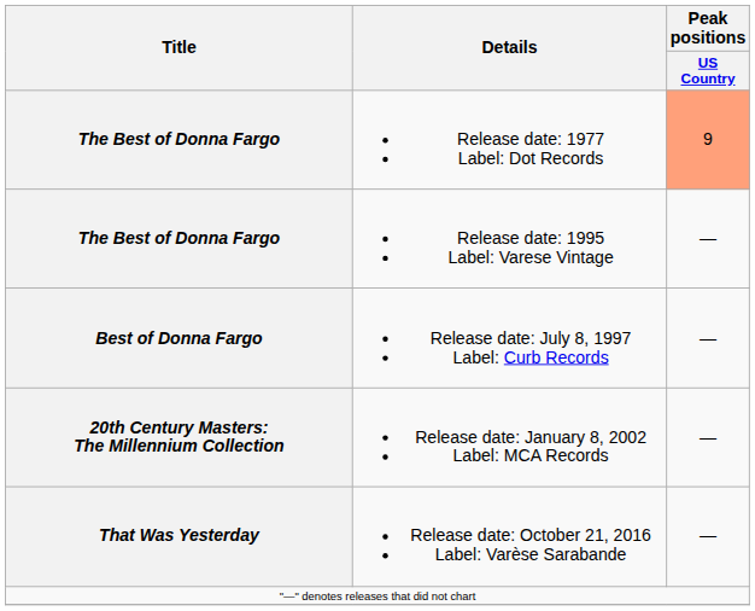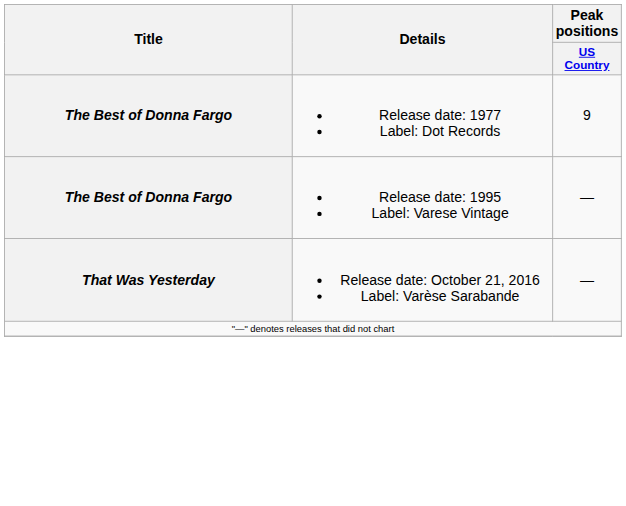 <table class="wikitable plainrowheaders" style="text-align:center;">
 <tr>
 <th rowspan="2" style="width:20em;">Title</th>
 <th rowspan="2" style="width:18em;">Details</th>
 <th colspan="1">Peak positions</th>
 </tr>
 <tr style="font-size:smaller;">
 <th width="65"><a href='#'>US Country</a><br></th>
 </tr>
 <tr>
 <th scope="row"><em>The Best of Donna Fargo</em></th>
 <td><br><ul><li>Release date: 1977</li><li>Label: Dot Records</li></ul></td>
-<td style="background: lightsalmon;">9</td>
+<td>9</td>
 </tr>
 <tr>
 <th scope="row"><em>The Best of Donna Fargo</em></th>
 <td><br><ul><li>Release date: 1995</li><li>Label: Varese Vintage</li></ul></td>
-<td>—</td>
-</tr>
-<tr>
-<th scope="row"><em>Best of Donna Fargo</em></th>
-<td><br><ul><li>Release date: July 8, 1997</li><li>Label: <a href='#'>Curb Records</a></li></ul></td>
-<td>—</td>
-</tr>
-<tr>
-<th scope="row"><em>20th Century Masters:<br>The Millennium Collection</em></th>
-<td><br><ul><li>Release date: January 8, 2002</li><li>Label: MCA Records</li></ul></td>
 <td>—</td>
 </tr>
 <tr>
 <th scope="row"><em>That Was Yesterday</em></th>
 <td><br><ul><li>Release date: October 21, 2016</li><li>Label: Varèse Sarabande</li></ul></td>
 <td>—</td>
 </tr>
 <tr>
 <td colspan="3" style="font-size: 8pt">"—" denotes releases that did not chart</td>
 </tr>
 <tr>
 </tr>
 </table>
